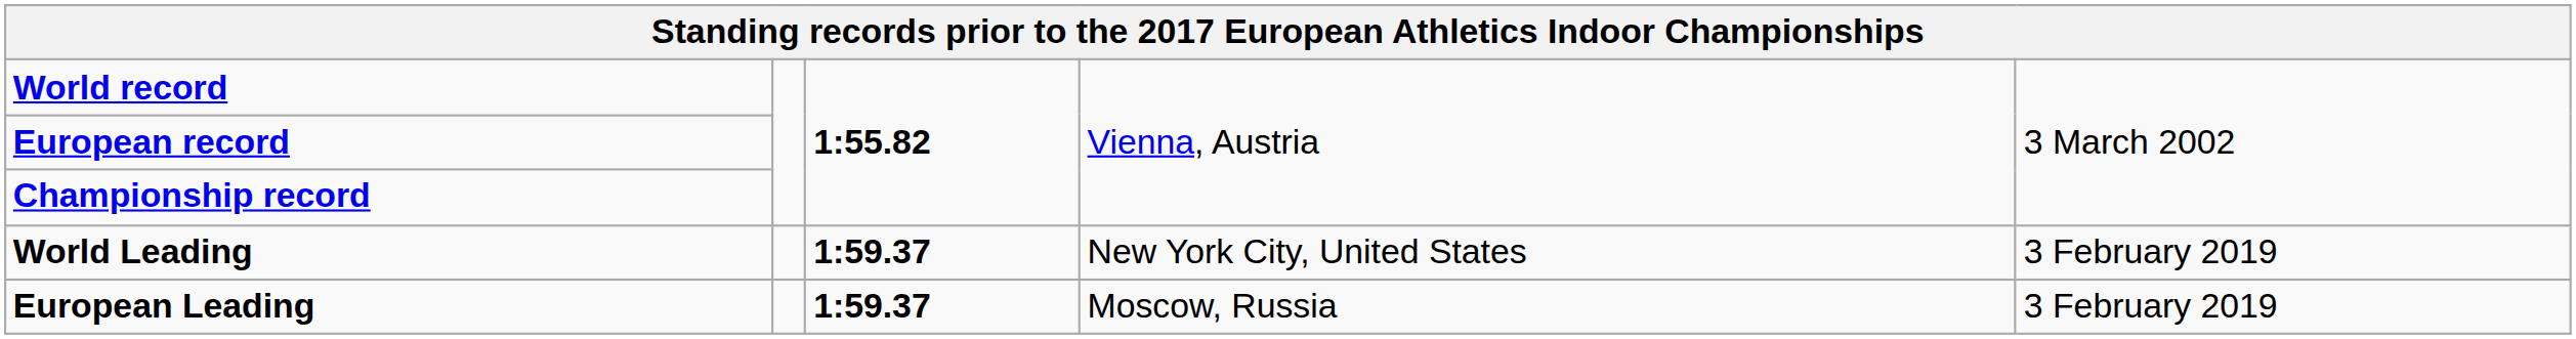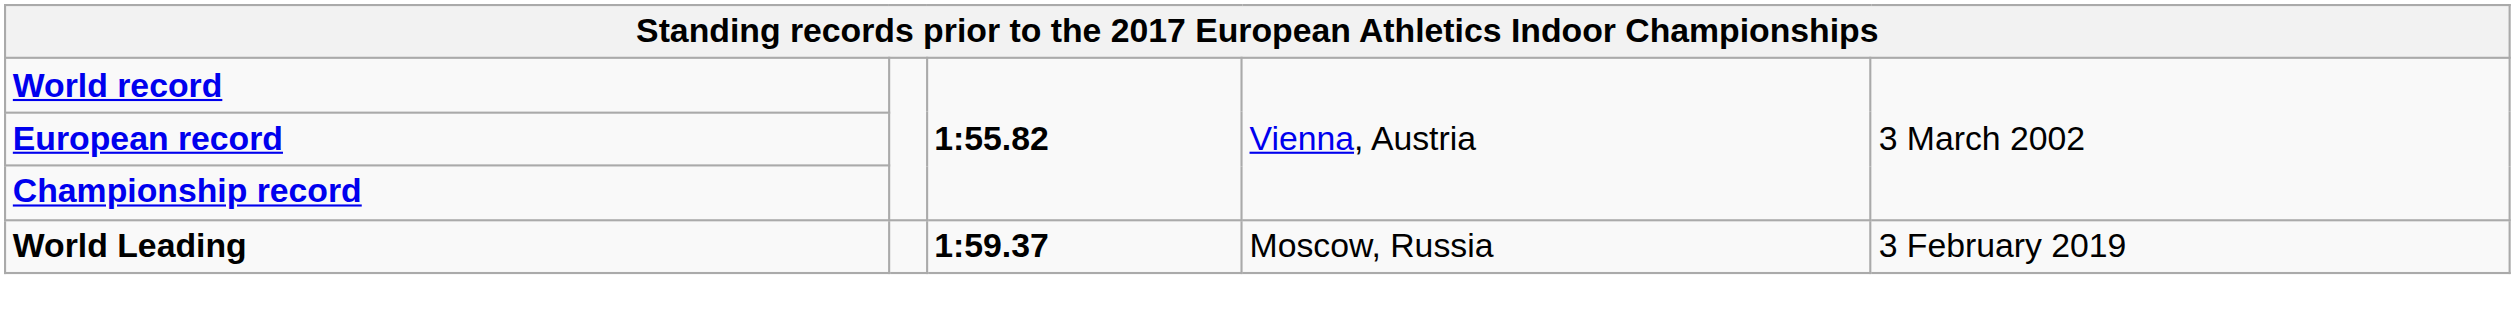 <table class="wikitable" width=75%>
 <tr>
 <th colspan="5">Standing records prior to the 2017 European Athletics Indoor Championships</th>
 </tr>
 <tr>
 <td><strong><a href='#'>World record</a></strong></td>
 <td rowspan=3></td>
 <td rowspan=3><strong>1:55.82</strong></td>
 <td rowspan=3><a href='#'>Vienna</a>, Austria</td>
 <td rowspan=3>3 March 2002</td>
 </tr>
 <tr>
 <td><strong><a href='#'>European record</a></strong></td>
 </tr>
 <tr>
 <td><strong><a href='#'>Championship record</a></strong></td>
 </tr>
 <tr>
 <td><strong>World Leading</strong></td>
 <td></td>
 <td><strong>1:59.37</strong></td>
-<td>New York City, United States</td>
-<td>3 February 2019</td>
-</tr>
-<tr>
-<td><strong>European Leading</strong></td>
-<td></td>
-<td><strong>1:59.37</strong></td>
 <td>Moscow, Russia</td>
 <td>3 February 2019</td>
 </tr>
 </table>
